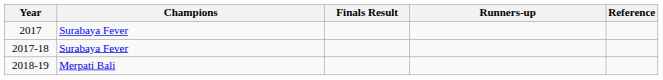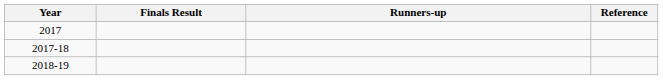 <table class="wikitable sortable" style="width:75%;">
 <tr>
 <th width="8%">Year</th>
-<th>Champions</th>
 <th class="unsortable" style="width:13%;">Finals Result</th>
 <th width="30%">Runners-up</th>
 <th class="unsortable" style="width:3%;">Reference</th>
 </tr>
 <tr>
 <td align="center">2017</td>
-<td><a href='#'>Surabaya Fever</a></td>
 <td align="center"></td>
 <td></td>
 <td align="center"></td>
 </tr>
 <tr>
 <td align="center">2017-18</td>
-<td><a href='#'>Surabaya Fever</a></td>
 <td align="center"></td>
 <td></td>
 <td align="center"></td>
 </tr>
 <tr>
 <td align="center">2018-19</td>
-<td><a href='#'>Merpati Bali</a></td>
 <td align="center"></td>
 <td></td>
 <td align="center"></td>
 </tr>
 </table>
